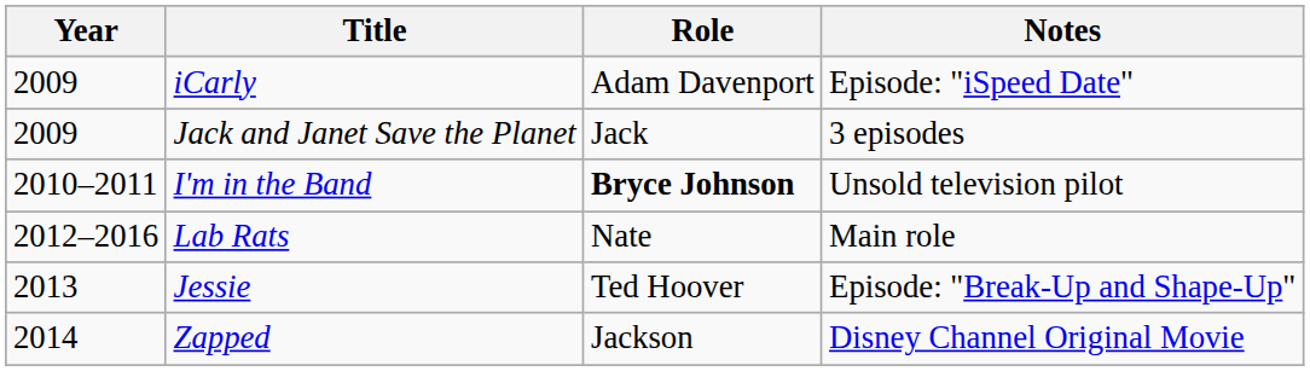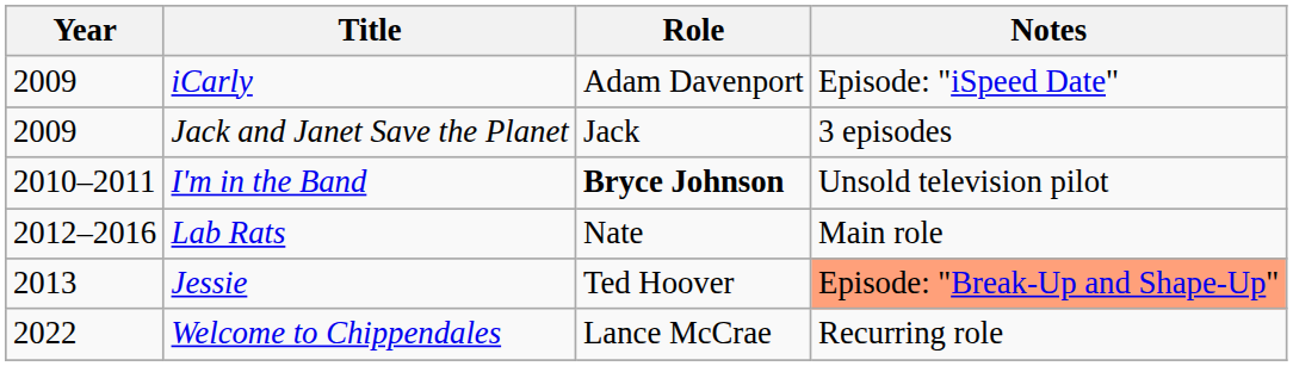 <table class="wikitable">
 <tr>
 <th>Year</th>
 <th>Title</th>
 <th>Role</th>
 <th>Notes</th>
 </tr>
 <tr>
 <td>2009</td>
 <td><em><a href='#'>iCarly</a></em></td>
 <td>Adam Davenport</td>
 <td>Episode: "<a href='#'>iSpeed Date</a>"</td>
 </tr>
 <tr>
 <td>2009</td>
 <td><em>Jack and Janet Save the Planet</em></td>
 <td>Jack</td>
 <td>3 episodes</td>
 </tr>
 <tr>
 <td>2010–2011</td>
 <td><em><a href='#'>I'm in the Band</a></em></td>
 <td><strong>Bryce Johnson</strong></td>
 <td>Unsold television pilot</td>
 </tr>
 <tr>
 <td>2012–2016</td>
 <td><em><a href='#'>Lab Rats</a></em></td>
 <td>Nate</td>
 <td>Main role</td>
 </tr>
 <tr>
 <td>2013</td>
 <td><em><a href='#'>Jessie</a></em></td>
 <td>Ted Hoover</td>
-<td>Episode: "<a href='#'>Break-Up and Shape-Up</a>"</td>
+<td style="background: lightsalmon;">Episode: "<a href='#'>Break-Up and Shape-Up</a>"</td>
 </tr>
 <tr>
-<td>2014</td>
-<td><em><a href='#'>Zapped</a></em></td>
-<td>Jackson</td>
-<td><a href='#'>Disney Channel Original Movie</a></td>
+<td>2022</td>
+<td><em><a href='#'>Welcome to Chippendales</a></em></td>
+<td>Lance McCrae</td>
+<td>Recurring role</td>
 </tr>
 </table>
